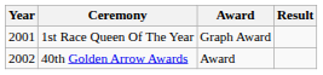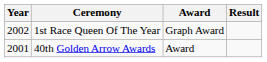 <table class="wikitable">
 <tr>
 <th>Year</th>
 <th>Ceremony</th>
 <th>Award</th>
 <th>Result</th>
 </tr>
 <tr>
-<td>2001</td>
+<td>2002</td>
 <td>1st Race Queen Of The Year</td>
 <td>Graph Award</td>
 <td></td>
 </tr>
 <tr>
-<td>2002</td>
+<td>2001</td>
 <td>40th <a href='#'>Golden Arrow Awards</a></td>
 <td>Award</td>
 <td></td>
 </tr>
 </table>
